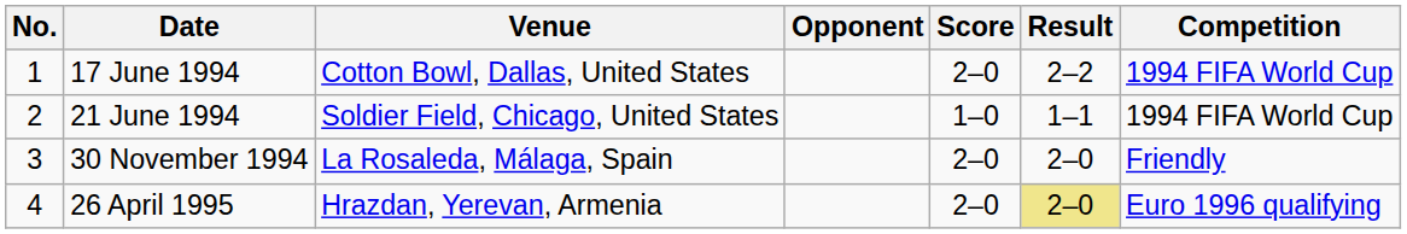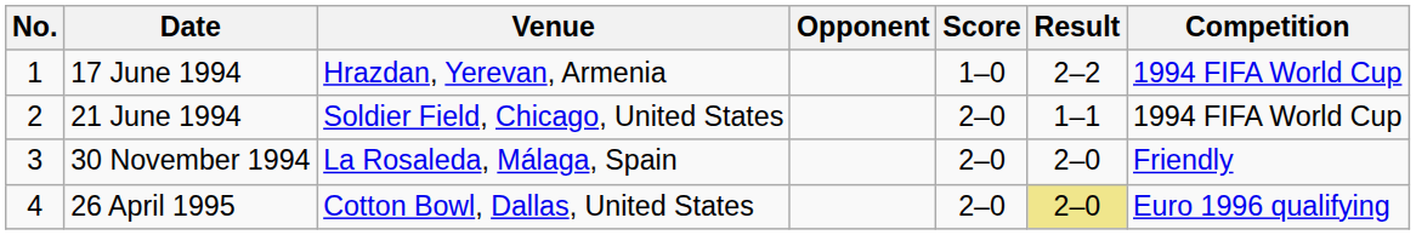 <table class="wikitable sortable">
 <tr>
 <th scope="col">No.</th>
 <th scope="col">Date</th>
 <th scope="col">Venue</th>
 <th scope="col">Opponent</th>
 <th scope="col">Score</th>
 <th scope="col">Result</th>
 <th scope="col">Competition</th>
 </tr>
 <tr>
 <td style="text-align:center">1</td>
 <td>17 June 1994</td>
-<td><a href='#'>Cotton Bowl</a>, <a href='#'>Dallas</a>, United States</td>
+<td><a href='#'>Hrazdan</a>, <a href='#'>Yerevan</a>, Armenia</td>
 <td></td>
-<td style="text-align:center">2–0</td>
+<td style="text-align:center">1–0</td>
 <td style="text-align:center">2–2</td>
 <td><a href='#'>1994 FIFA World Cup</a></td>
 </tr>
 <tr>
 <td style="text-align:center">2</td>
 <td>21 June 1994</td>
 <td><a href='#'>Soldier Field</a>, <a href='#'>Chicago</a>, United States</td>
 <td></td>
-<td style="text-align:center">1–0</td>
+<td style="text-align:center">2–0</td>
 <td style="text-align:center">1–1</td>
 <td>1994 FIFA World Cup</td>
 </tr>
 <tr>
 <td style="text-align:center">3</td>
 <td>30 November 1994</td>
 <td><a href='#'>La Rosaleda</a>, <a href='#'>Málaga</a>, Spain</td>
 <td></td>
 <td style="text-align:center">2–0</td>
 <td style="text-align:center">2–0</td>
 <td><a href='#'>Friendly</a></td>
 </tr>
 <tr>
 <td style="text-align:center">4</td>
 <td>26 April 1995</td>
-<td><a href='#'>Hrazdan</a>, <a href='#'>Yerevan</a>, Armenia</td>
+<td><a href='#'>Cotton Bowl</a>, <a href='#'>Dallas</a>, United States</td>
 <td></td>
 <td style="text-align:center">2–0</td>
 <td style="background: khaki; text-align:center">2–0</td>
 <td><a href='#'>Euro 1996 qualifying</a></td>
 </tr>
 </table>
